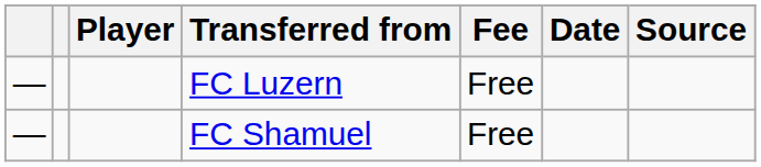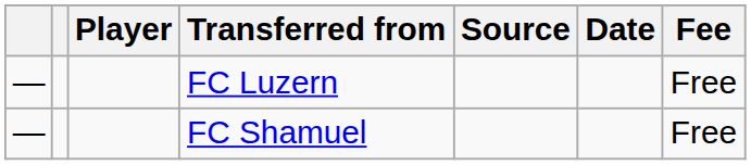 <table class="wikitable plainrowheaders sortable">
 <tr>
 <th></th>
 <th></th>
 <th scope=col>Player</th>
 <th !scope=col>Transferred from</th>
+<th scope=col>Source</th>
+<th scope=col>Date</th>
 <th scope=col>Fee</th>
-<th scope=col>Date</th>
-<th scope=col>Source</th>
 </tr>
 <tr>
 <td align="center">—</td>
 <td align="center"></td>
 <td></td>
 <td> <a href='#'>FC Luzern</a></td>
-<td>Free</td>
 <td></td>
 <td></td>
+<td>Free</td>
 </tr>
 <tr>
 <td align="center">—</td>
 <td align="center"></td>
 <td></td>
 <td> <a href='#'>FC Shamuel</a></td>
-<td>Free</td>
 <td></td>
 <td></td>
+<td>Free</td>
 </tr>
 </table>
